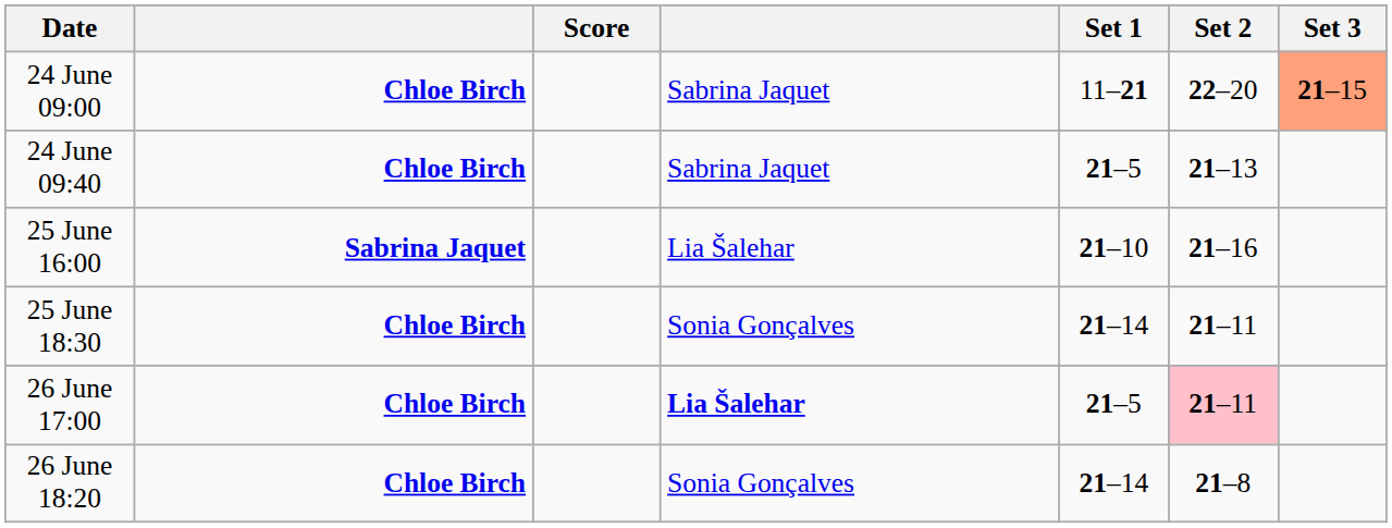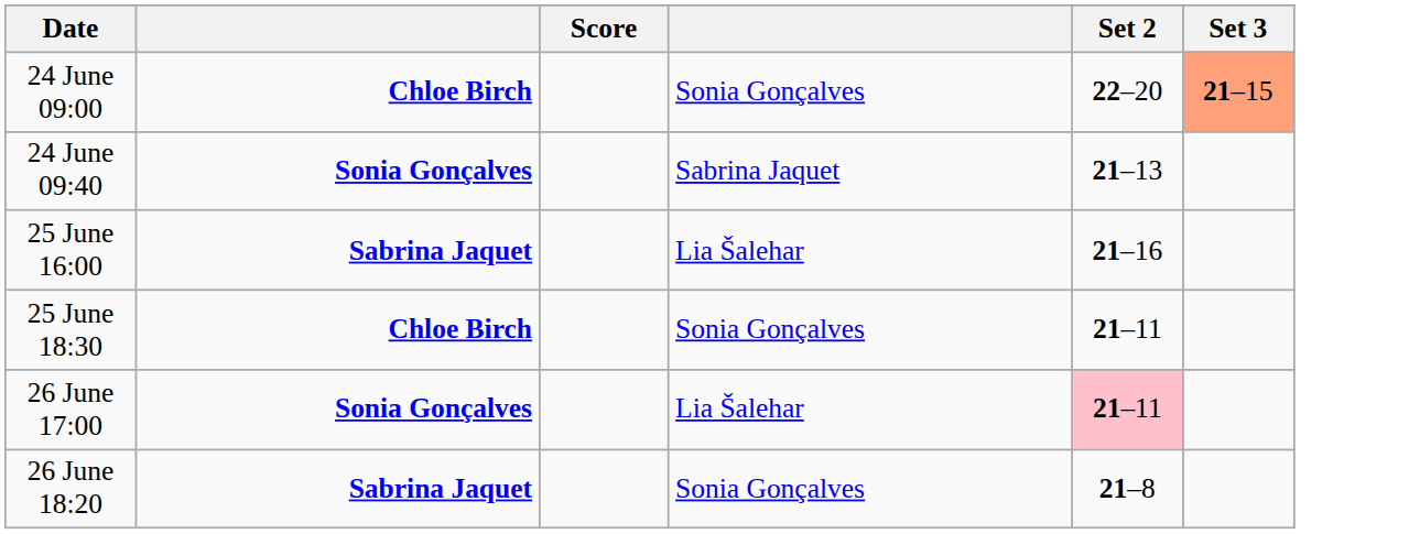 <table class="wikitable" style="text-align: center; font-size:90% ">
 <tr>
 <th width="60">Date</th>
 <th align="right" width="200"></th>
 <th width="60">Score</th>
 <th align="left" width="200"></th>
-<th width="50">Set 1</th>
 <th width="50">Set 2</th>
 <th width="50">Set 3</th>
 </tr>
 <tr>
 <td>24 June<br>09:00</td>
 <td align="right"><strong><a href='#'>Chloe Birch</a> </strong></td>
 <td align="center"></td>
-<td align="left"> <a href='#'>Sabrina Jaquet</a></td>
-<td>11–<strong>21</strong></td>
+<td align="left"> <a href='#'>Sonia Gonçalves</a></td>
 <td><strong>22</strong>–20</td>
 <td style="background: lightsalmon;"><strong>21</strong>–15</td>
 </tr>
 <tr>
 <td>24 June<br>09:40</td>
-<td align="right"><strong><a href='#'>Chloe Birch</a> </strong></td>
+<td align="right"><strong><a href='#'>Sonia Gonçalves</a> </strong></td>
 <td align="center"></td>
 <td align="left"> <a href='#'>Sabrina Jaquet</a></td>
-<td><strong>21</strong>–5</td>
 <td><strong>21</strong>–13</td>
 <td></td>
 </tr>
 <tr>
 <td>25 June<br>16:00</td>
 <td align="right"><strong><a href='#'>Sabrina Jaquet</a> </strong></td>
 <td align="center"></td>
 <td align="left"> <a href='#'>Lia Šalehar</a></td>
-<td><strong>21</strong>–10</td>
 <td><strong>21</strong>–16</td>
 <td></td>
 </tr>
 <tr>
 <td>25 June<br>18:30</td>
 <td align="right"><strong><a href='#'>Chloe Birch</a>  </strong></td>
 <td align="center"></td>
 <td align="left"> <a href='#'>Sonia Gonçalves</a></td>
-<td><strong>21</strong>–14</td>
 <td><strong>21</strong>–11</td>
 <td></td>
 </tr>
 <tr>
 <td>26 June<br>17:00</td>
-<td align="right"><strong><a href='#'>Chloe Birch</a> </strong></td>
+<td align="right"><strong><a href='#'>Sonia Gonçalves</a> </strong></td>
 <td align="center"></td>
-<td align="left"><strong> <a href='#'>Lia Šalehar</a></strong></td>
-<td><strong>21</strong>–5</td>
+<td align="left"> <a href='#'>Lia Šalehar</a></td>
 <td style="background: pink;"><strong>21</strong>–11</td>
 <td></td>
 </tr>
 <tr>
 <td>26 June<br>18:20</td>
-<td align="right"><strong><a href='#'>Chloe Birch</a> </strong></td>
+<td align="right"><strong><a href='#'>Sabrina Jaquet</a> </strong></td>
 <td align="center"></td>
 <td align="left"> <a href='#'>Sonia Gonçalves</a></td>
-<td><strong>21</strong>–14</td>
 <td><strong>21</strong>–8</td>
 <td></td>
 </tr>
 </table>
